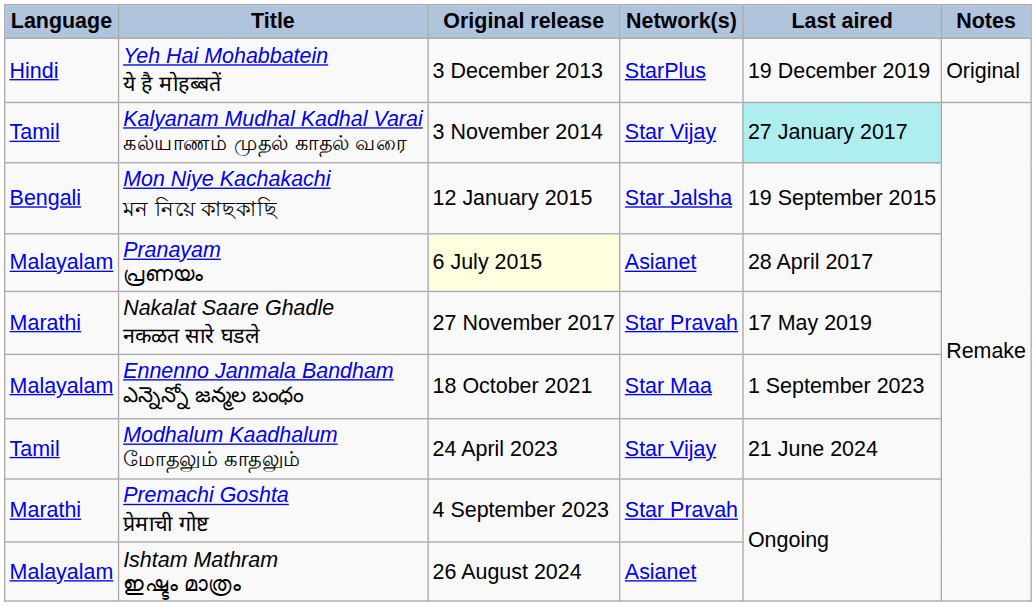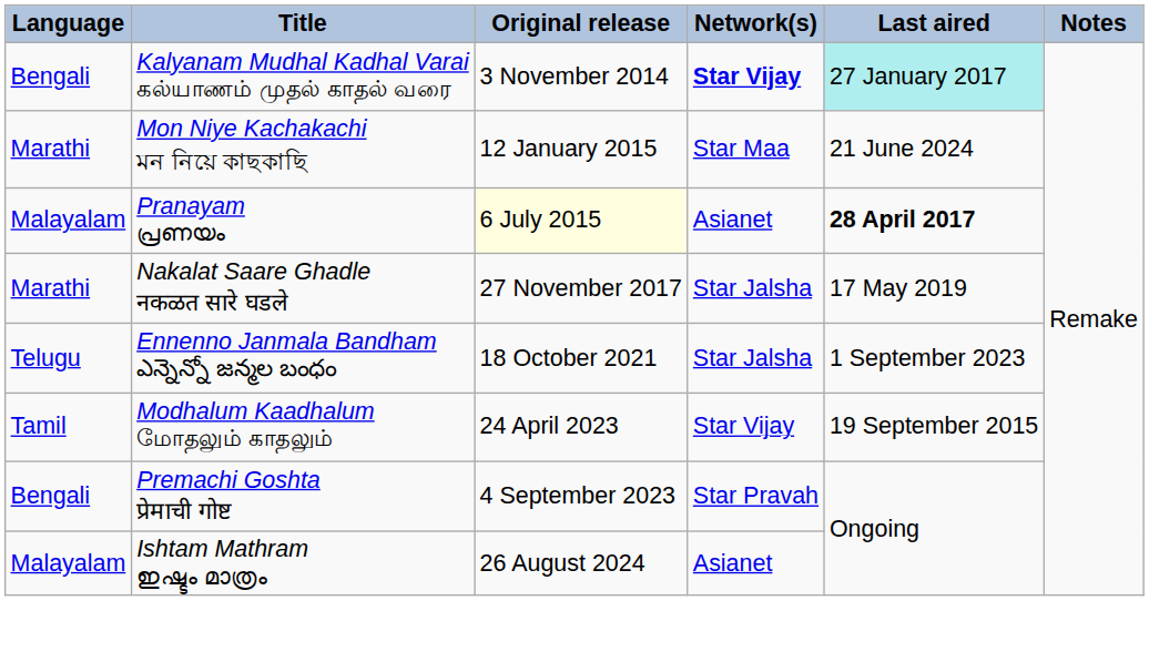 <table class="wikitable">
 <tr>
 <th style="background:LightSteelBlue;">Language</th>
 <th style="background:LightSteelBlue;">Title</th>
 <th style="background:LightSteelBlue;">Original release</th>
 <th style="background:LightSteelBlue;">Network(s)</th>
 <th style="background:LightSteelBlue;">Last aired</th>
 <th style="background:LightSteelBlue;">Notes</th>
 </tr>
 <tr>
-<td><a href='#'>Hindi</a></td>
-<td><em><a href='#'>Yeh Hai Mohabbatein</a></em> <br> ये है मोहब्बतें</td>
-<td>3 December 2013</td>
-<td><a href='#'>StarPlus</a></td>
-<td>19 December 2019</td>
-<td>Original</td>
-</tr>
-<tr>
-<td><a href='#'>Tamil</a></td>
+<td><a href='#'>Bengali</a></td>
 <td><em><a href='#'>Kalyanam Mudhal Kadhal Varai</a></em> <br> கல்யாணம் முதல் காதல் வரை</td>
 <td>3 November 2014</td>
-<td><a href='#'>Star Vijay</a></td>
+<td><strong><a href='#'>Star Vijay</a></strong></td>
 <td style="background: paleturquoise;">27 January 2017</td>
 <td rowspan="8">Remake</td>
 </tr>
 <tr>
-<td><a href='#'>Bengali</a></td>
+<td><a href='#'>Marathi</a></td>
 <td><em><a href='#'>Mon Niye Kachakachi</a></em> <br> মন নিয়ে কাছকাছি</td>
 <td>12 January 2015</td>
-<td><a href='#'>Star Jalsha</a></td>
-<td>19 September 2015</td>
+<td><a href='#'>Star Maa</a></td>
+<td>21 June 2024</td>
 </tr>
 <tr>
 <td><a href='#'>Malayalam</a></td>
 <td><em><a href='#'>Pranayam</a></em> <br> പ്രണയം</td>
 <td style="background: lightyellow;">6 July 2015</td>
 <td><a href='#'>Asianet</a></td>
-<td>28 April 2017</td>
+<td><strong>28 April 2017</strong></td>
 </tr>
 <tr>
 <td><a href='#'>Marathi</a></td>
 <td><em>Nakalat Saare Ghadle</em> <br> नकळत सारे घडले</td>
 <td>27 November 2017</td>
-<td><a href='#'>Star Pravah</a></td>
+<td><a href='#'>Star Jalsha</a></td>
 <td>17 May 2019</td>
 </tr>
 <tr>
-<td><a href='#'>Malayalam</a></td>
+<td><a href='#'>Telugu</a></td>
 <td><em><a href='#'>Ennenno Janmala Bandham</a></em> <br> ఎన్నెన్నో జన్మల బంధం</td>
 <td>18 October 2021</td>
-<td><a href='#'>Star Maa</a></td>
+<td><a href='#'>Star Jalsha</a></td>
 <td>1 September 2023</td>
 </tr>
 <tr>
 <td><a href='#'>Tamil</a></td>
 <td><em><a href='#'>Modhalum Kaadhalum</a></em> <br> மோதலும் காதலும்</td>
 <td>24 April 2023</td>
 <td><a href='#'>Star Vijay</a></td>
-<td>21 June 2024</td>
+<td>19 September 2015</td>
 </tr>
 <tr>
-<td><a href='#'>Marathi</a></td>
+<td><a href='#'>Bengali</a></td>
 <td><em><a href='#'>Premachi Goshta</a></em> <br> प्रेमाची गोष्ट</td>
 <td>4 September 2023</td>
 <td><a href='#'>Star Pravah</a></td>
 <td rowspan="2">Ongoing</td>
 </tr>
 <tr>
 <td><a href='#'>Malayalam</a></td>
 <td><em>Ishtam Mathram</em> <br> ഇഷ്ടം മാത്രം</td>
 <td>26 August 2024</td>
 <td><a href='#'>Asianet</a></td>
 </tr>
 </table>
